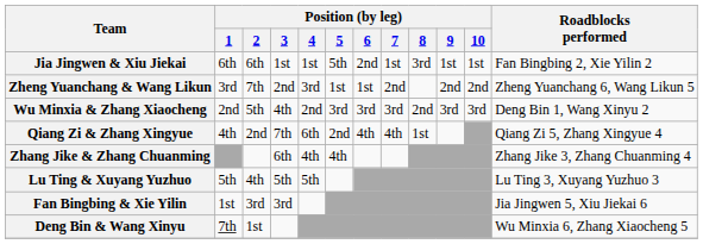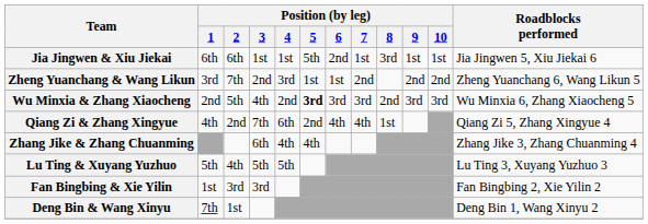 <table class=wikitable style="white-space:nowrap; font-size:95%;">
 <tr>
 <th rowspan=2>Team</th>
 <th colspan=10>Position (by leg)</th>
 <th rowspan=2>Roadblocks<br>performed</th>
 </tr>
 <tr>
 <th><a href='#'>1</a></th>
 <th><a href='#'>2</a></th>
 <th><a href='#'>3</a></th>
 <th><a href='#'>4</a></th>
 <th><a href='#'>5</a></th>
 <th><a href='#'>6</a></th>
 <th><a href='#'>7</a></th>
 <th><a href='#'>8</a></th>
 <th><a href='#'>9</a></th>
 <th><a href='#'>10</a></th>
 </tr>
 <tr>
 <th>Jia Jingwen & Xiu Jiekai</th>
 <td>6th</td>
 <td>6th</td>
 <td>1st</td>
 <td>1st</td>
 <td>5th</td>
 <td>2nd</td>
 <td>1st</td>
 <td>3rd</td>
 <td>1st</td>
 <td>1st</td>
-<td>Fan Bingbing 2, Xie Yilin 2</td>
+<td>Jia Jingwen 5, Xiu Jiekai 6</td>
 </tr>
 <tr>
 <th>Zheng Yuanchang & Wang Likun</th>
 <td>3rd</td>
 <td>7th</td>
 <td>2nd</td>
 <td>3rd</td>
 <td>1st</td>
 <td>1st</td>
 <td>2nd</td>
 <td></td>
 <td>2nd</td>
 <td>2nd</td>
 <td>Zheng Yuanchang 6, Wang Likun 5</td>
 </tr>
 <tr>
 <th>Wu Minxia & Zhang Xiaocheng</th>
 <td>2nd</td>
 <td>5th</td>
 <td>4th</td>
 <td>2nd</td>
-<td>3rd</td>
+<td><strong>3rd</strong></td>
 <td>3rd</td>
 <td>3rd</td>
 <td>2nd</td>
 <td>3rd</td>
 <td>3rd</td>
-<td>Deng Bin 1, Wang Xinyu 2</td>
+<td>Wu Minxia 6,  Zhang Xiaocheng 5</td>
 </tr>
 <tr>
 <th>Qiang Zi & Zhang Xingyue</th>
 <td>4th</td>
 <td>2nd</td>
 <td>7th</td>
 <td>6th</td>
 <td>2nd</td>
 <td>4th</td>
 <td>4th</td>
 <td>1st</td>
 <td></td>
 <td colspan=1 bgcolor=darkgray></td>
 <td>Qiang Zi 5, Zhang Xingyue 4</td>
 </tr>
 <tr>
 <th>Zhang Jike & Zhang Chuanming</th>
 <td colspan=1 bgcolor=darkgray></td>
 <td></td>
 <td>6th</td>
 <td>4th</td>
 <td>4th</td>
 <td></td>
 <td></td>
 <td colspan=3 bgcolor=darkgray></td>
 <td>Zhang Jike 3, Zhang Chuanming 4</td>
 </tr>
 <tr>
 <th>Lu Ting & Xuyang Yuzhuo</th>
 <td>5th</td>
 <td>4th</td>
 <td>5th</td>
 <td>5th</td>
 <td></td>
 <td colspan=5 bgcolor=darkgray></td>
 <td>Lu Ting 3, Xuyang Yuzhuo 3</td>
 </tr>
 <tr>
 <th>Fan Bingbing & Xie Yilin</th>
 <td>1st</td>
 <td>3rd</td>
 <td>3rd</td>
 <td></td>
 <td colspan=6 bgcolor=darkgray></td>
-<td>Jia Jingwen 5, Xiu Jiekai 6</td>
+<td>Fan Bingbing 2, Xie Yilin 2</td>
 </tr>
 <tr>
 <th>Deng Bin & Wang Xinyu</th>
 <td><u>7th</u></td>
 <td>1st</td>
 <td></td>
 <td colspan=7 bgcolor=darkgray></td>
-<td>Wu Minxia 6,  Zhang Xiaocheng 5</td>
+<td>Deng Bin 1, Wang Xinyu 2</td>
 </tr>
 <tr>
 </tr>
 </table>
